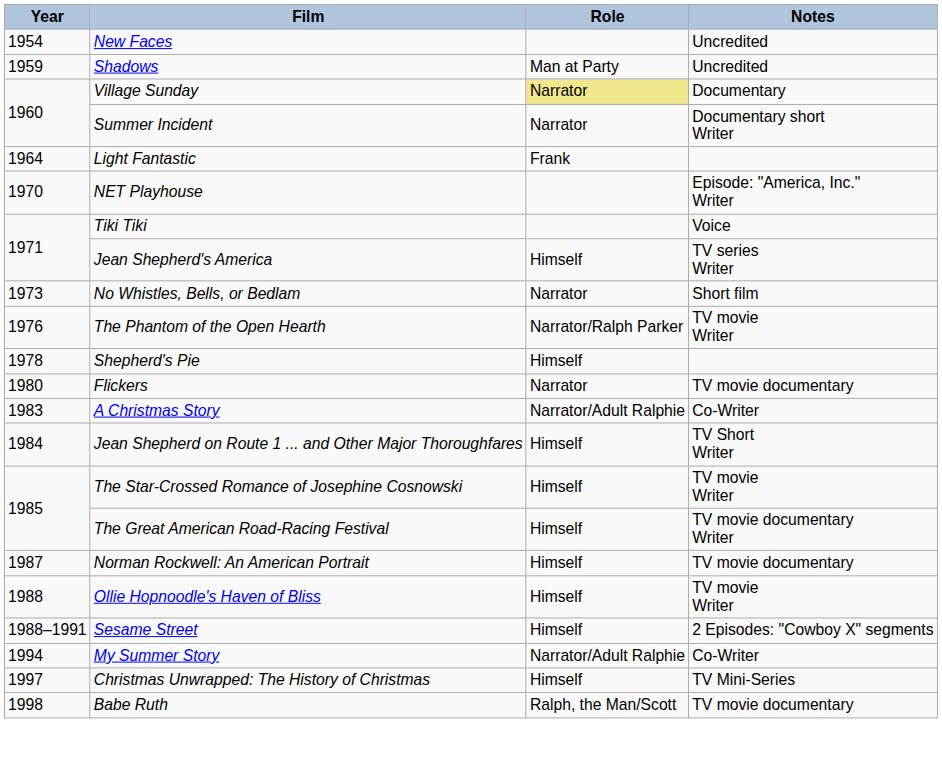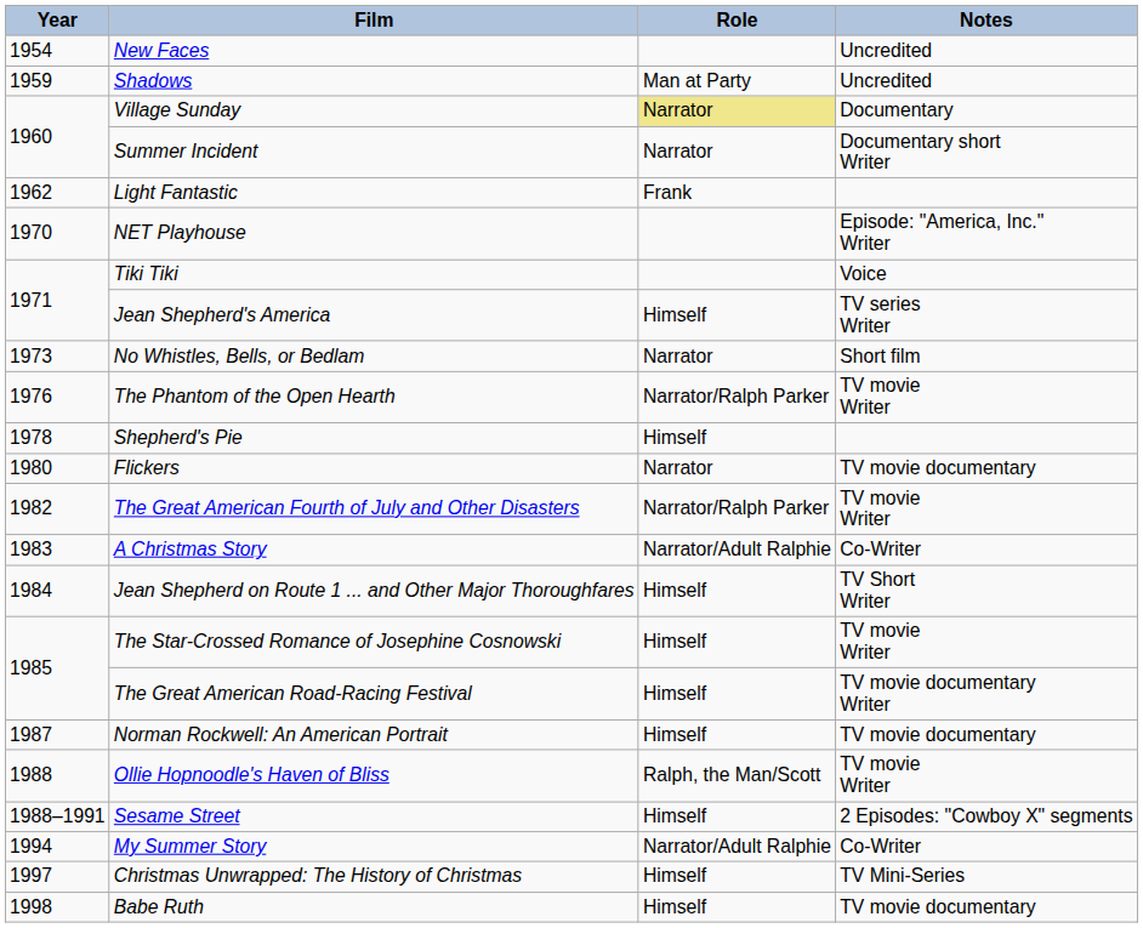 <table class="wikitable" style="font-size:100%">
 <tr style="text-align:center;">
 <th style="background:#B0C4DE;">Year</th>
 <th style="background:#B0C4DE;">Film</th>
 <th style="background:#B0C4DE;">Role</th>
 <th style="background:#B0C4DE;">Notes</th>
 </tr>
 <tr>
 <td>1954</td>
 <td><em><a href='#'>New Faces</a></em></td>
 <td></td>
 <td>Uncredited</td>
 </tr>
 <tr>
 <td>1959</td>
 <td><em><a href='#'>Shadows</a></em></td>
 <td>Man at Party</td>
 <td>Uncredited</td>
 </tr>
 <tr>
 <td rowspan="2">1960</td>
 <td><em>Village Sunday</em></td>
 <td style="background: khaki;">Narrator</td>
 <td>Documentary</td>
 </tr>
 <tr>
 <td><em>Summer Incident</em></td>
 <td>Narrator</td>
 <td>Documentary short<br>Writer</td>
 </tr>
 <tr>
-<td>1964</td>
+<td>1962</td>
 <td><em>Light Fantastic</em></td>
 <td>Frank</td>
 <td></td>
 </tr>
 <tr>
 <td>1970</td>
 <td><em>NET Playhouse</em></td>
 <td></td>
 <td>Episode: "America, Inc."<br>Writer</td>
 </tr>
 <tr>
 <td rowspan="2">1971</td>
 <td><em>Tiki Tiki</em></td>
 <td></td>
 <td>Voice</td>
 </tr>
 <tr>
 <td><em>Jean Shepherd's America</em></td>
 <td>Himself</td>
 <td>TV series<br>Writer</td>
 </tr>
 <tr>
 <td>1973</td>
 <td><em>No Whistles, Bells, or Bedlam</em></td>
 <td>Narrator</td>
 <td>Short film</td>
 </tr>
 <tr>
 <td>1976</td>
 <td><em>The Phantom of the Open Hearth</em></td>
 <td>Narrator/Ralph Parker</td>
 <td>TV movie<br>Writer</td>
 </tr>
 <tr>
 <td>1978</td>
 <td><em>Shepherd's Pie</em></td>
 <td>Himself</td>
 <td></td>
 </tr>
 <tr>
 <td>1980</td>
 <td><em>Flickers</em></td>
 <td>Narrator</td>
 <td>TV movie documentary</td>
 </tr>
 <tr>
+<td>1982</td>
+<td><em><a href='#'>The Great American Fourth of July and Other Disasters</a></em></td>
+<td>Narrator/Ralph Parker</td>
+<td>TV movie<br>Writer</td>
+</tr>
+<tr>
 <td>1983</td>
 <td><em><a href='#'>A Christmas Story</a></em></td>
 <td>Narrator/Adult Ralphie</td>
 <td>Co-Writer</td>
 </tr>
 <tr>
 <td>1984</td>
 <td><em>Jean Shepherd on Route 1 ... and Other Major Thoroughfares</em></td>
 <td>Himself</td>
 <td>TV Short<br>Writer</td>
 </tr>
 <tr>
 <td rowspan="2">1985</td>
 <td><em>The Star-Crossed Romance of Josephine Cosnowski</em></td>
 <td>Himself</td>
 <td>TV movie<br>Writer</td>
 </tr>
 <tr>
 <td><em>The Great American Road-Racing Festival</em></td>
 <td>Himself</td>
 <td>TV movie documentary<br>Writer</td>
 </tr>
 <tr>
 <td>1987</td>
 <td><em>Norman Rockwell: An American Portrait</em></td>
 <td>Himself</td>
 <td>TV movie documentary</td>
 </tr>
 <tr>
 <td>1988</td>
 <td><em><a href='#'>Ollie Hopnoodle's Haven of Bliss</a></em></td>
-<td>Himself</td>
+<td>Ralph, the Man/Scott</td>
 <td>TV movie<br>Writer</td>
 </tr>
 <tr>
 <td>1988–1991</td>
 <td><em><a href='#'>Sesame Street</a></em></td>
 <td>Himself</td>
 <td>2 Episodes: "Cowboy X" segments</td>
 </tr>
 <tr>
 <td>1994</td>
 <td><em><a href='#'>My Summer Story</a></em></td>
 <td>Narrator/Adult Ralphie</td>
 <td>Co-Writer</td>
 </tr>
 <tr>
 <td>1997</td>
 <td><em>Christmas Unwrapped: The History of Christmas</em></td>
 <td>Himself</td>
 <td>TV Mini-Series</td>
 </tr>
 <tr>
 <td>1998</td>
 <td><em>Babe Ruth</em></td>
-<td>Ralph, the Man/Scott</td>
+<td>Himself</td>
 <td>TV movie documentary</td>
 </tr>
 </table>
